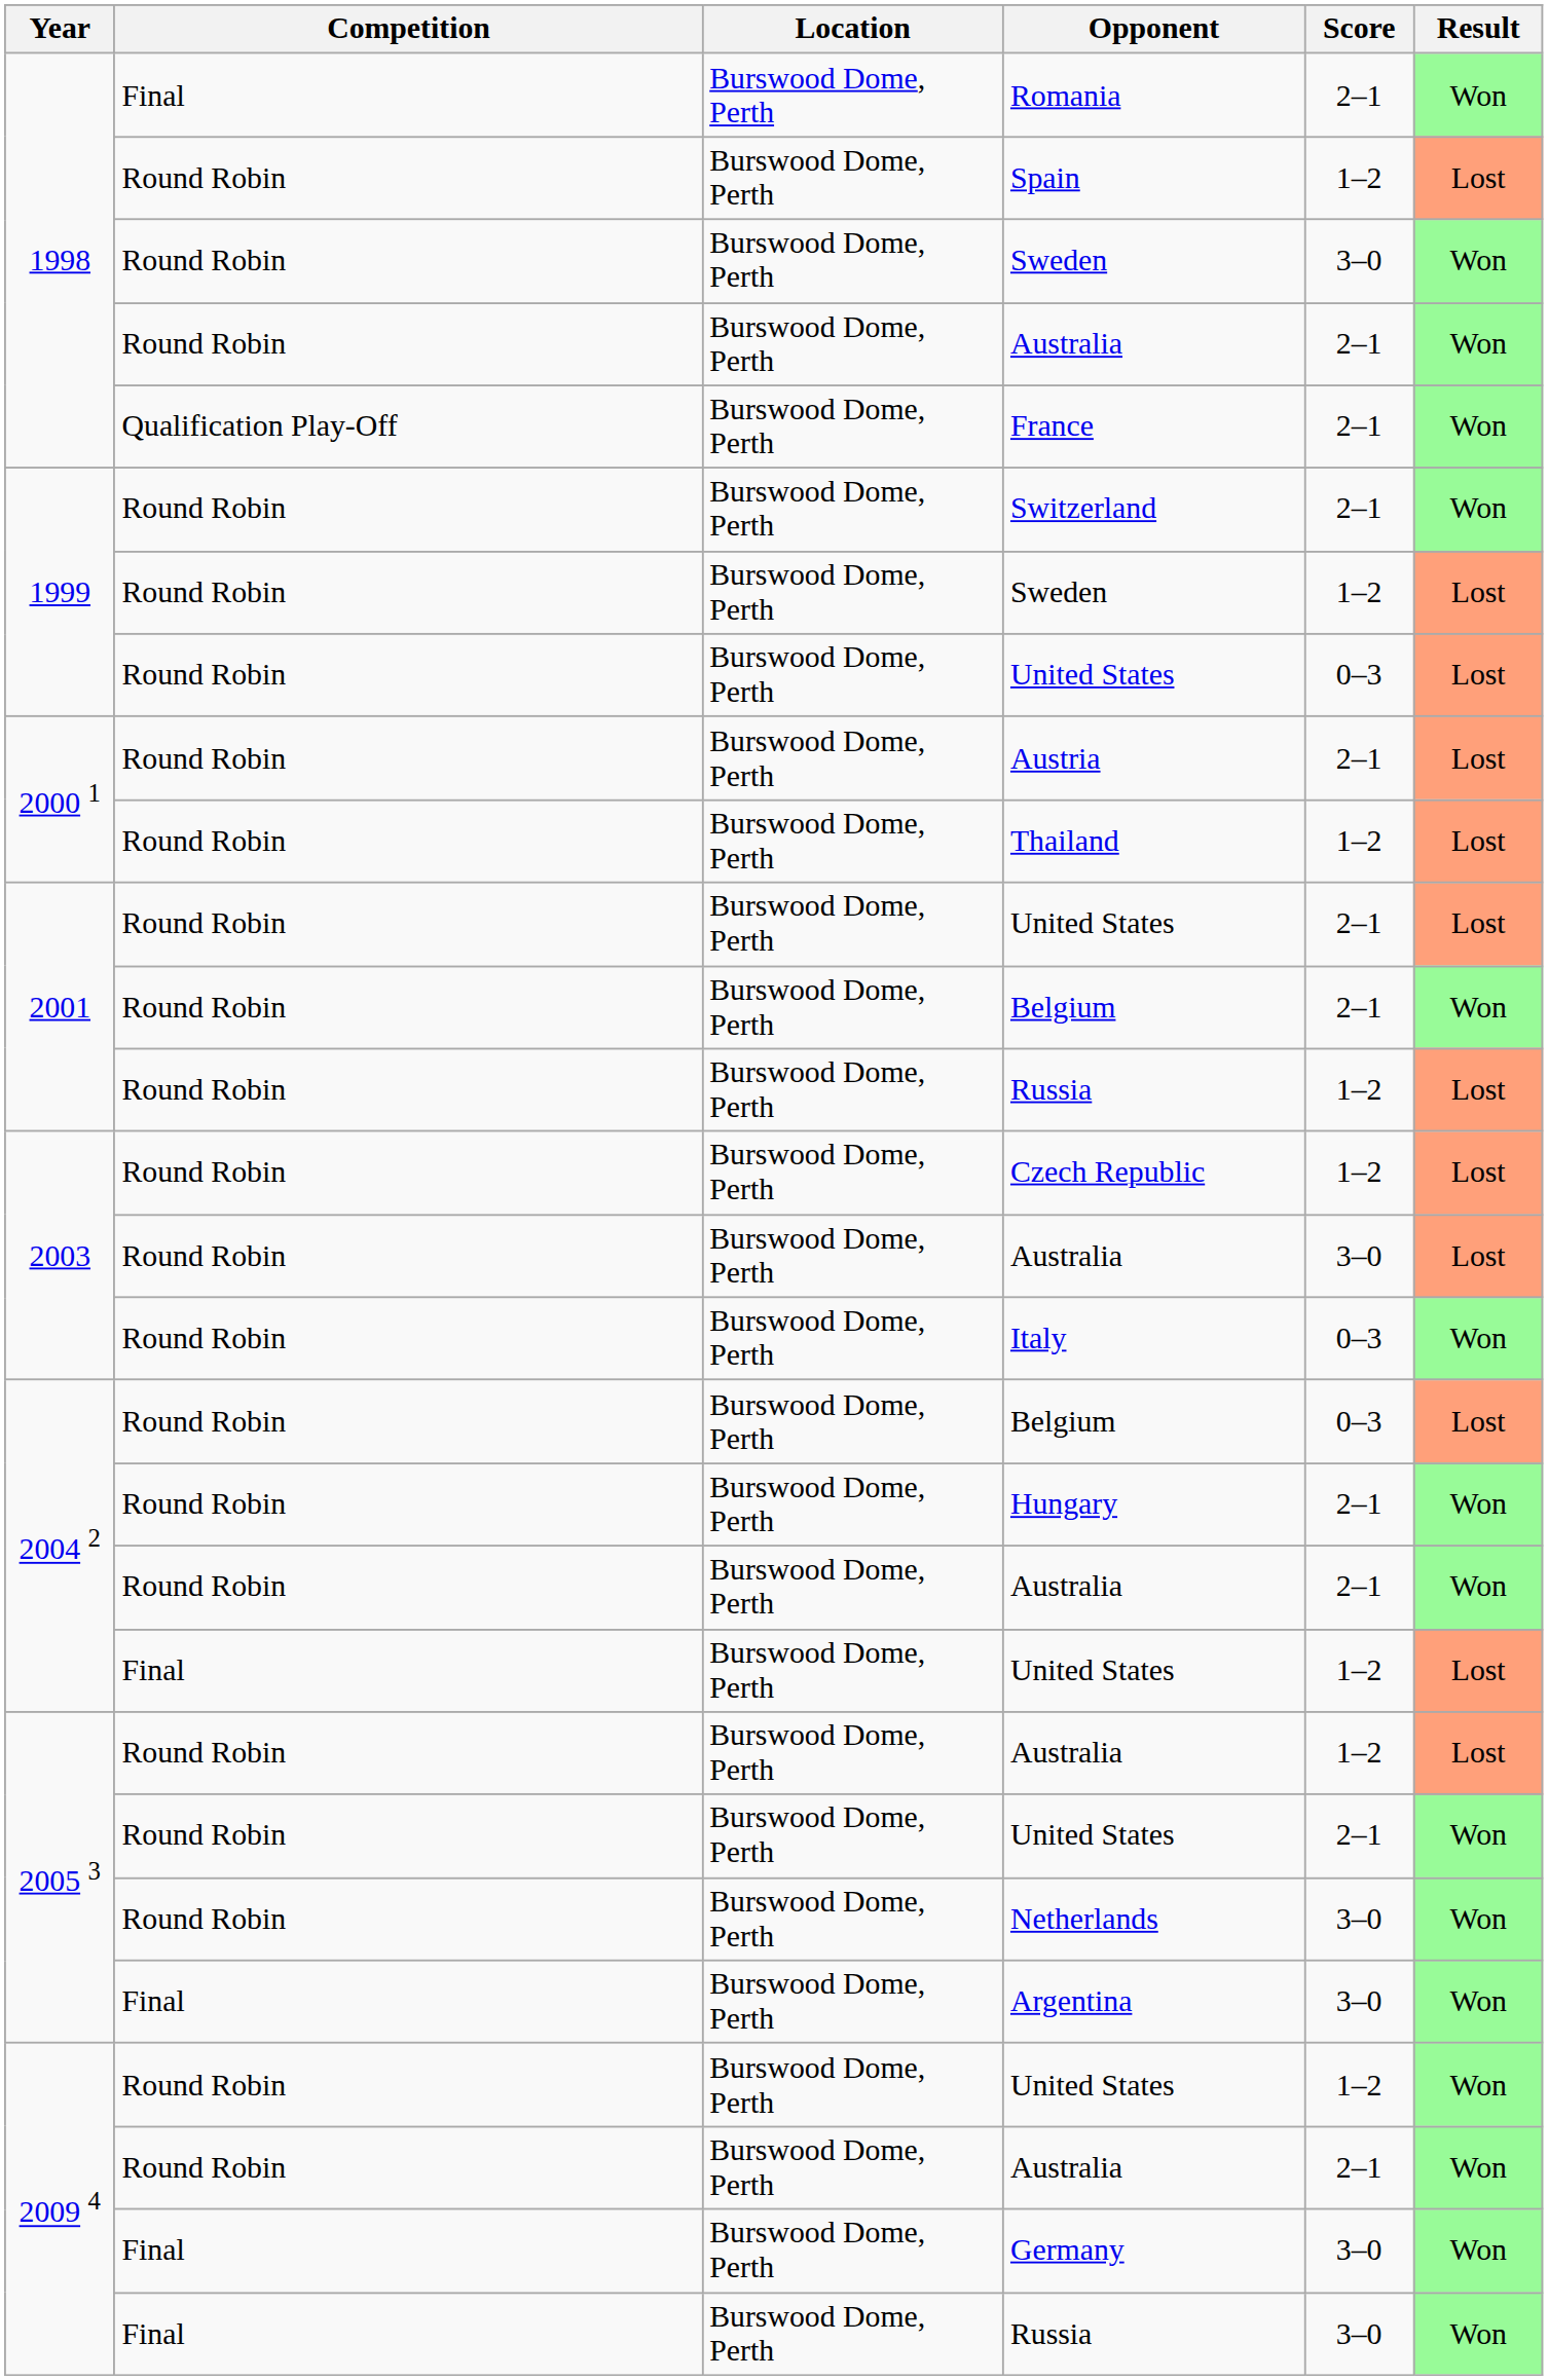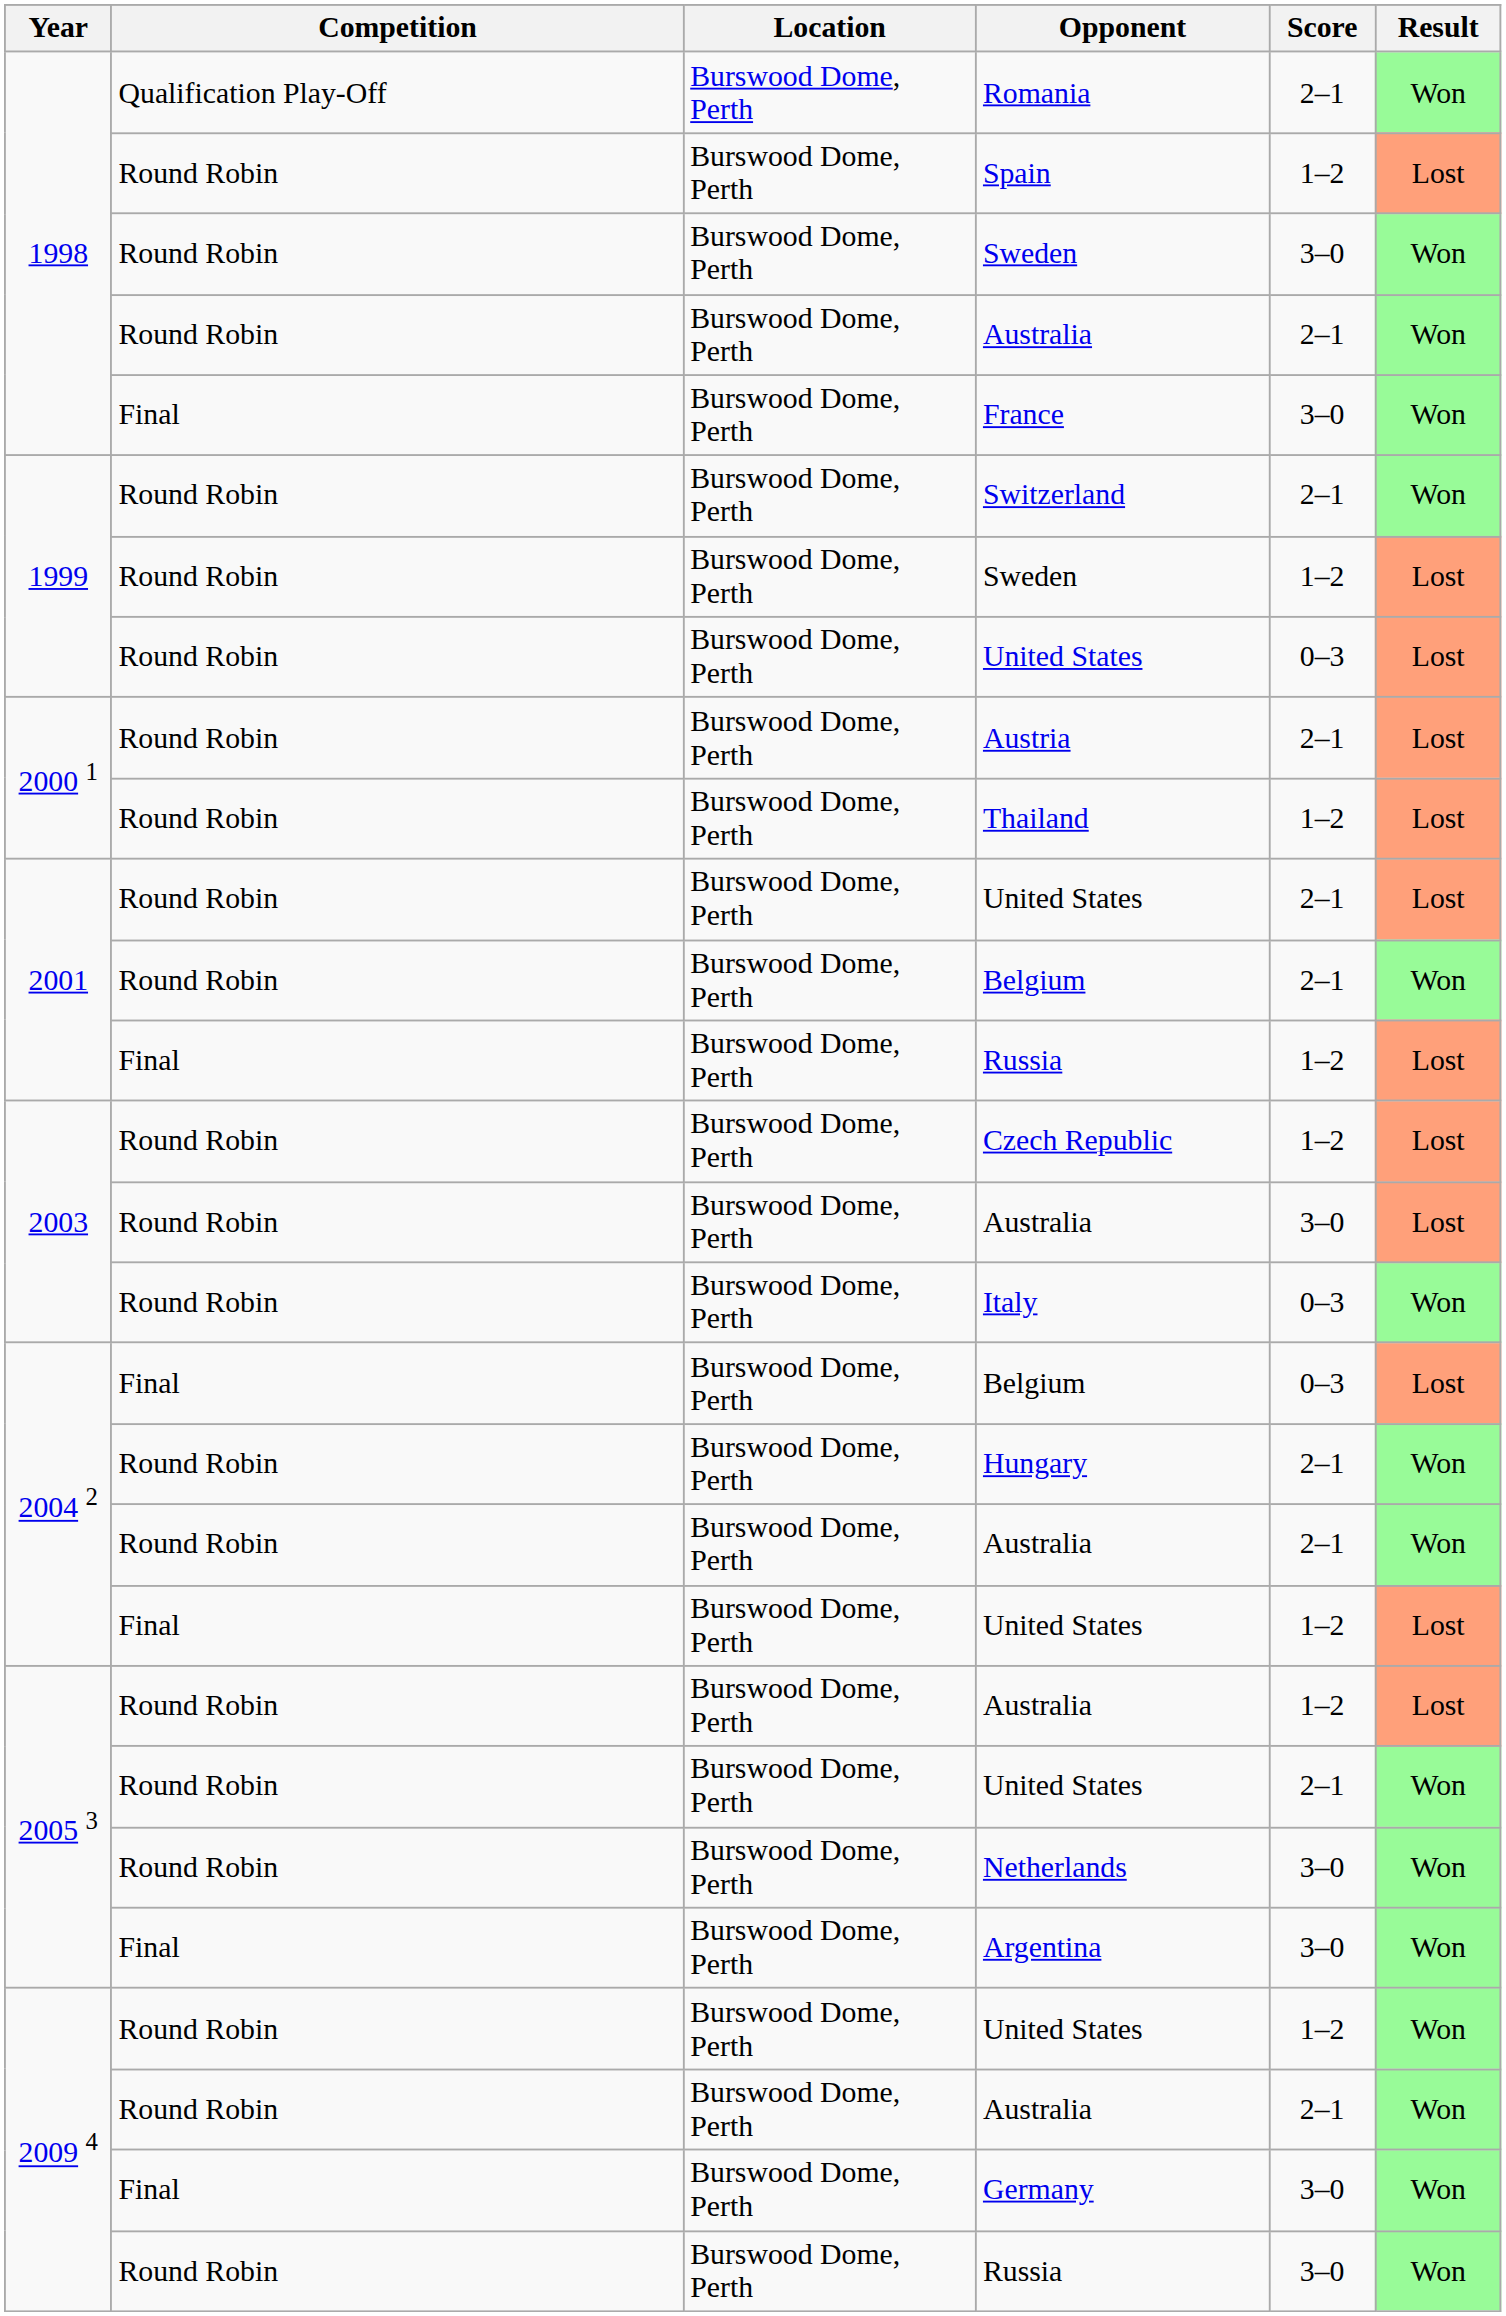 <table class="wikitable">
 <tr>
 <th width="50">Year</th>
 <th width="300">Competition</th>
 <th width="150">Location</th>
 <th width="150">Opponent</th>
 <th width="50">Score</th>
 <th width="60">Result</th>
 </tr>
 <tr>
 <td align="center" rowspan="5"><a href='#'>1998</a></td>
-<td>Final</td>
+<td>Qualification Play-Off</td>
 <td><a href='#'>Burswood Dome</a>, <a href='#'>Perth</a></td>
 <td><a href='#'>Romania</a></td>
 <td align="center">2–1</td>
 <td align="center" bgcolor="#98FB98">Won</td>
 </tr>
 <tr>
 <td>Round Robin</td>
 <td>Burswood Dome, Perth</td>
 <td><a href='#'>Spain</a></td>
 <td align="center">1–2</td>
 <td align="center" bgcolor="#FFA07A">Lost</td>
 </tr>
 <tr>
 <td>Round Robin</td>
 <td>Burswood Dome, Perth</td>
 <td><a href='#'>Sweden</a></td>
 <td align="center">3–0</td>
 <td align="center" bgcolor="#98FB98">Won</td>
 </tr>
 <tr>
 <td>Round Robin</td>
 <td>Burswood Dome, Perth</td>
 <td><a href='#'>Australia</a></td>
 <td align="center">2–1</td>
 <td align="center" bgcolor="#98FB98">Won</td>
 </tr>
 <tr>
-<td>Qualification Play-Off</td>
+<td>Final</td>
 <td>Burswood Dome, Perth</td>
 <td><a href='#'>France</a></td>
-<td align="center">2–1</td>
+<td align="center">3–0</td>
 <td align="center" bgcolor="#98FB98">Won</td>
 </tr>
 <tr>
 <td align="center" rowspan="3"><a href='#'>1999</a></td>
 <td>Round Robin</td>
 <td>Burswood Dome, Perth</td>
 <td><a href='#'>Switzerland</a></td>
 <td align="center">2–1</td>
 <td align="center" bgcolor="#98FB98">Won</td>
 </tr>
 <tr>
 <td>Round Robin</td>
 <td>Burswood Dome, Perth</td>
 <td>Sweden</td>
 <td align="center">1–2</td>
 <td align="center" bgcolor="#FFA07A">Lost</td>
 </tr>
 <tr>
 <td>Round Robin</td>
 <td>Burswood Dome, Perth</td>
 <td><a href='#'>United States</a></td>
 <td align="center">0–3</td>
 <td align="center" bgcolor="#FFA07A">Lost</td>
 </tr>
 <tr>
 <td align="center" rowspan="2"><a href='#'>2000</a> <sup>1</sup></td>
 <td>Round Robin</td>
 <td>Burswood Dome, Perth</td>
 <td><a href='#'>Austria</a></td>
 <td align="center">2–1</td>
 <td align="center" bgcolor="#FFA07A">Lost</td>
 </tr>
 <tr>
 <td>Round Robin</td>
 <td>Burswood Dome, Perth</td>
 <td><a href='#'>Thailand</a></td>
 <td align="center">1–2</td>
 <td align="center" bgcolor="#FFA07A">Lost</td>
 </tr>
 <tr>
 <td align="center" rowspan="3"><a href='#'>2001</a></td>
 <td>Round Robin</td>
 <td>Burswood Dome, Perth</td>
 <td>United States</td>
 <td align="center">2–1</td>
 <td align="center" bgcolor="#FFA07A">Lost</td>
 </tr>
 <tr>
 <td>Round Robin</td>
 <td>Burswood Dome, Perth</td>
 <td><a href='#'>Belgium</a></td>
 <td align="center">2–1</td>
 <td align="center" bgcolor="#98FB98">Won</td>
 </tr>
 <tr>
-<td>Round Robin</td>
+<td>Final</td>
 <td>Burswood Dome, Perth</td>
 <td><a href='#'>Russia</a></td>
 <td align="center">1–2</td>
 <td align="center" bgcolor="#FFA07A">Lost</td>
 </tr>
 <tr>
 <td align="center" rowspan="3"><a href='#'>2003</a></td>
 <td>Round Robin</td>
 <td>Burswood Dome, Perth</td>
 <td><a href='#'>Czech Republic</a></td>
 <td align="center">1–2</td>
 <td align="center" bgcolor="#FFA07A">Lost</td>
 </tr>
 <tr>
 <td>Round Robin</td>
 <td>Burswood Dome, Perth</td>
 <td>Australia</td>
 <td align="center">3–0</td>
 <td align="center" bgcolor="#FFA07A">Lost</td>
 </tr>
 <tr>
 <td>Round Robin</td>
 <td>Burswood Dome, Perth</td>
 <td><a href='#'>Italy</a></td>
 <td align="center">0–3</td>
 <td align="center" bgcolor="#98FB98">Won</td>
 </tr>
 <tr>
 <td align="center" rowspan="4"><a href='#'>2004</a> <sup>2</sup></td>
-<td>Round Robin</td>
+<td>Final</td>
 <td>Burswood Dome, Perth</td>
 <td>Belgium</td>
 <td align="center">0–3</td>
 <td align="center" bgcolor="#FFA07A">Lost</td>
 </tr>
 <tr>
 <td>Round Robin</td>
 <td>Burswood Dome, Perth</td>
 <td><a href='#'>Hungary</a></td>
 <td align="center">2–1</td>
 <td align="center" bgcolor="#98FB98">Won</td>
 </tr>
 <tr>
 <td>Round Robin</td>
 <td>Burswood Dome, Perth</td>
 <td>Australia</td>
 <td align="center">2–1</td>
 <td align="center" bgcolor="#98FB98">Won</td>
 </tr>
 <tr>
 <td>Final</td>
 <td>Burswood Dome, Perth</td>
 <td>United States</td>
 <td align="center">1–2</td>
 <td align="center" bgcolor="#FFA07A">Lost</td>
 </tr>
 <tr>
 <td align="center" rowspan="4"><a href='#'>2005</a> <sup>3</sup></td>
 <td>Round Robin</td>
 <td>Burswood Dome, Perth</td>
 <td>Australia</td>
 <td align="center">1–2</td>
 <td align="center" bgcolor="#FFA07A">Lost</td>
 </tr>
 <tr>
 <td>Round Robin</td>
 <td>Burswood Dome, Perth</td>
 <td>United States</td>
 <td align="center">2–1</td>
 <td align="center" bgcolor="#98FB98">Won</td>
 </tr>
 <tr>
 <td>Round Robin</td>
 <td>Burswood Dome, Perth</td>
 <td><a href='#'>Netherlands</a></td>
 <td align="center">3–0</td>
 <td align="center" bgcolor="#98FB98">Won</td>
 </tr>
 <tr>
 <td>Final</td>
 <td>Burswood Dome, Perth</td>
 <td><a href='#'>Argentina</a></td>
 <td align="center">3–0</td>
 <td align="center" bgcolor="#98FB98">Won</td>
 </tr>
 <tr>
 <td align="center" rowspan="4"><a href='#'>2009</a> <sup>4</sup></td>
 <td>Round Robin</td>
 <td>Burswood Dome, Perth</td>
 <td>United States</td>
 <td align="center">1–2</td>
 <td align="center" bgcolor="#98FB98">Won</td>
 </tr>
 <tr>
 <td>Round Robin</td>
 <td>Burswood Dome, Perth</td>
 <td>Australia</td>
 <td align="center">2–1</td>
 <td align="center" bgcolor="#98FB98">Won</td>
 </tr>
 <tr>
 <td>Final</td>
 <td>Burswood Dome, Perth</td>
 <td><a href='#'>Germany</a></td>
 <td align="center">3–0</td>
 <td align="center" bgcolor="#98FB98">Won</td>
 </tr>
 <tr>
-<td>Final</td>
+<td>Round Robin</td>
 <td>Burswood Dome, Perth</td>
 <td>Russia</td>
 <td align="center">3–0</td>
 <td align="center" bgcolor="#98FB98">Won</td>
 </tr>
 </table>
